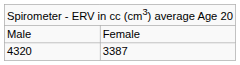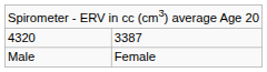 <table class="wikitable">
 <tr>
 <td colspan="2">Spirometer - ERV in cc (cm<sup>3</sup>) average Age 20</td>
 </tr>
 <tr>
+<td>4320</td>
+<td>3387</td>
+</tr>
+<tr>
 <td>Male</td>
 <td>Female</td>
 </tr>
-<tr>
-<td>4320</td>
-<td>3387</td>
-</tr>
 </table>
